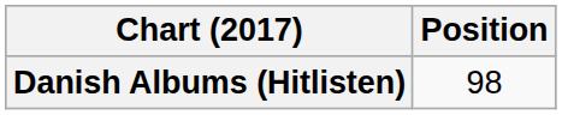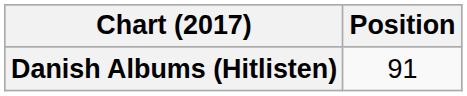 <table class="wikitable plainrowheaders" style="text-align:center">
 <tr>
 <th scope="col">Chart (2017)</th>
 <th scope="col">Position</th>
 </tr>
 <tr>
 <th scope="row">Danish Albums (Hitlisten)</th>
-<td>98</td>
+<td>91</td>
 </tr>
 </table>
